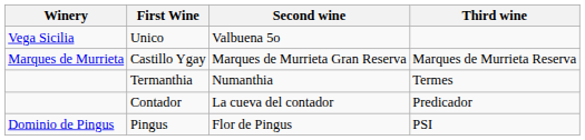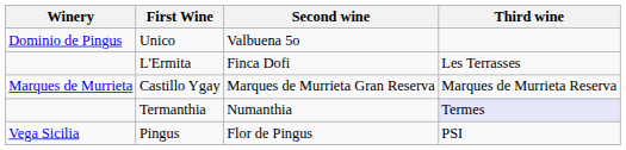 <table class="wikitable">
 <tr>
 <th>Winery</th>
 <th>First Wine</th>
 <th>Second wine</th>
 <th>Third wine</th>
 </tr>
 <tr>
-<td><a href='#'>Vega Sicilia</a></td>
+<td><a href='#'>Dominio de Pingus</a></td>
 <td>Unico</td>
 <td>Valbuena 5o</td>
 <td></td>
+</tr>
+<tr>
+<td></td>
+<td>L'Ermita</td>
+<td>Finca Dofi</td>
+<td>Les Terrasses</td>
 </tr>
 <tr>
 <td><a href='#'>Marques de Murrieta</a></td>
 <td>Castillo Ygay</td>
 <td>Marques de Murrieta Gran Reserva</td>
 <td>Marques de Murrieta Reserva</td>
 </tr>
 <tr>
 <td></td>
 <td>Termanthia</td>
 <td>Numanthia</td>
-<td>Termes</td>
+<td style="background: lavender;">Termes</td>
 </tr>
 <tr>
-<td></td>
-<td>Contador</td>
-<td>La cueva del contador</td>
-<td>Predicador</td>
-</tr>
-<tr>
-<td><a href='#'>Dominio de Pingus</a></td>
+<td><a href='#'>Vega Sicilia</a></td>
 <td>Pingus</td>
 <td>Flor de Pingus</td>
 <td>PSI</td>
 </tr>
 </table>
